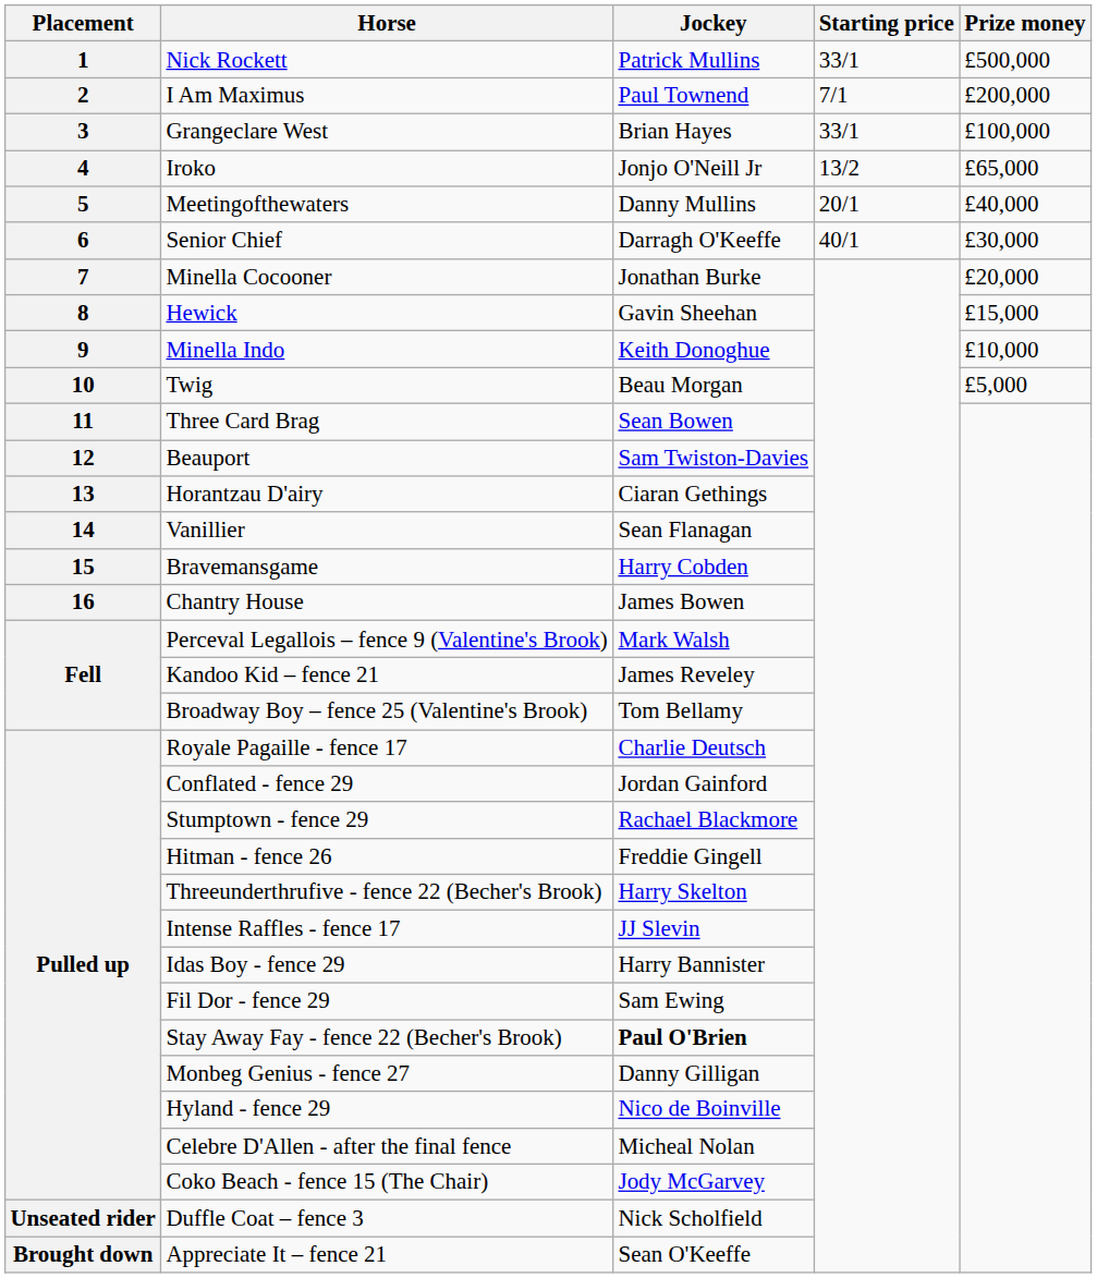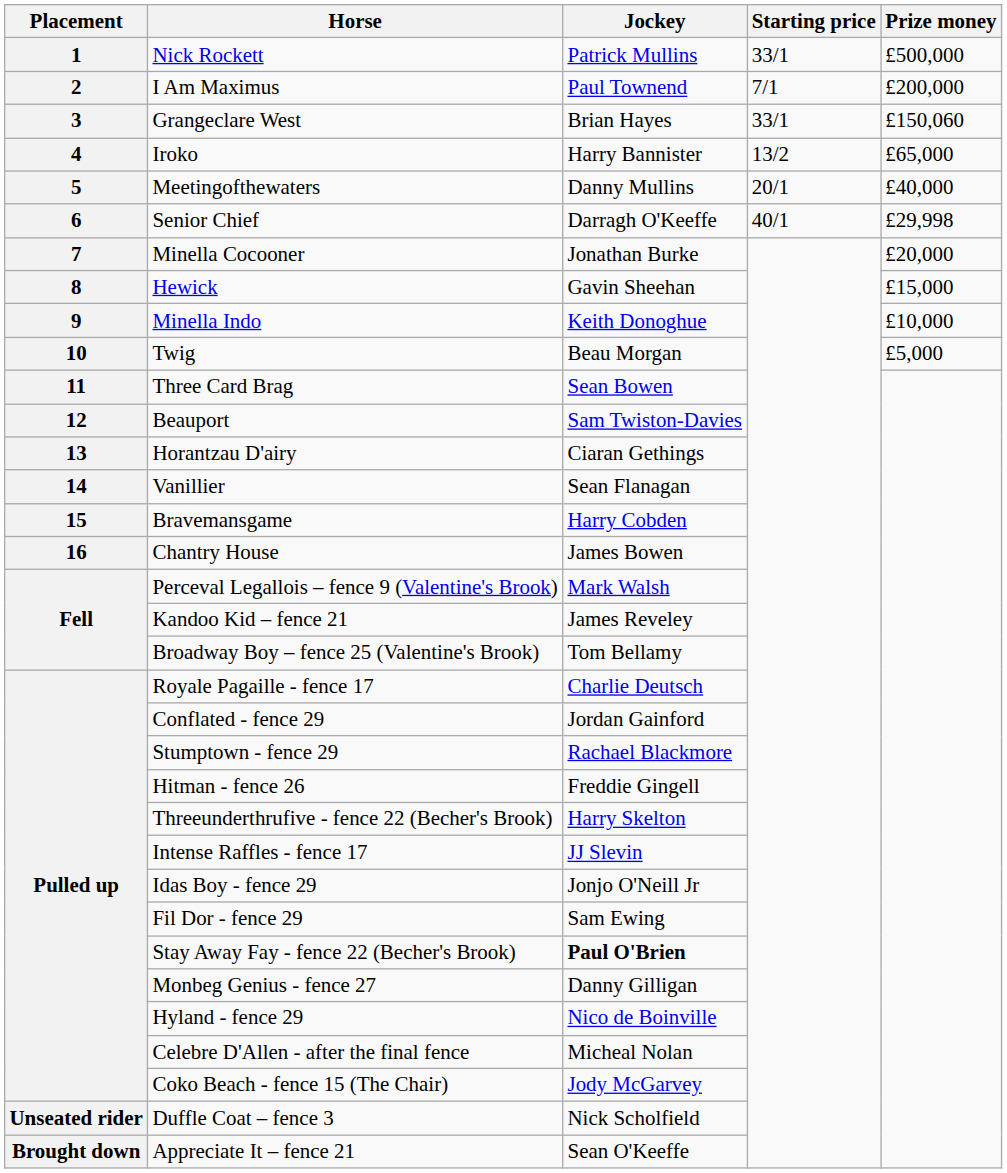 <table class="wikitable">
 <tr>
 <th>Placement</th>
 <th>Horse</th>
 <th>Jockey</th>
 <th>Starting price</th>
 <th>Prize money</th>
 </tr>
 <tr>
 <th>1</th>
 <td><a href='#'>Nick Rockett</a></td>
 <td><a href='#'>Patrick Mullins</a></td>
 <td>33/1</td>
 <td>£500,000</td>
 </tr>
 <tr>
 <th>2</th>
 <td>I Am Maximus</td>
 <td><a href='#'>Paul Townend</a></td>
 <td>7/1</td>
 <td>£200,000</td>
 </tr>
 <tr>
 <th>3</th>
 <td>Grangeclare West</td>
 <td>Brian Hayes</td>
 <td>33/1</td>
-<td>£100,000</td>
+<td>£150,060</td>
 </tr>
 <tr>
 <th>4</th>
 <td>Iroko</td>
-<td>Jonjo O'Neill Jr</td>
+<td>Harry Bannister</td>
 <td>13/2</td>
 <td>£65,000</td>
 </tr>
 <tr>
 <th>5</th>
 <td>Meetingofthewaters</td>
 <td>Danny Mullins</td>
 <td>20/1</td>
 <td>£40,000</td>
 </tr>
 <tr>
 <th>6</th>
 <td>Senior Chief</td>
 <td>Darragh O'Keeffe</td>
 <td>40/1</td>
-<td>£30,000</td>
+<td>£29,998</td>
 </tr>
 <tr>
 <th>7</th>
 <td>Minella Cocooner</td>
 <td>Jonathan Burke</td>
 <td rowspan="28"></td>
 <td>£20,000</td>
 </tr>
 <tr>
 <th>8</th>
 <td><a href='#'>Hewick</a></td>
 <td>Gavin Sheehan</td>
 <td>£15,000</td>
 </tr>
 <tr>
 <th>9</th>
 <td><a href='#'>Minella Indo</a></td>
 <td><a href='#'>Keith Donoghue</a></td>
 <td>£10,000</td>
 </tr>
 <tr>
 <th>10</th>
 <td>Twig</td>
 <td>Beau Morgan</td>
 <td>£5,000</td>
 </tr>
 <tr>
 <th>11</th>
 <td>Three Card Brag</td>
 <td><a href='#'>Sean Bowen</a></td>
 <td rowspan="24"></td>
 </tr>
 <tr>
 <th>12</th>
 <td>Beauport</td>
 <td><a href='#'>Sam Twiston-Davies</a></td>
 </tr>
 <tr>
 <th>13</th>
 <td>Horantzau D'airy</td>
 <td>Ciaran Gethings</td>
 </tr>
 <tr>
 <th>14</th>
 <td>Vanillier</td>
 <td>Sean Flanagan</td>
 </tr>
 <tr>
 <th>15</th>
 <td>Bravemansgame</td>
 <td><a href='#'>Harry Cobden</a></td>
 </tr>
 <tr>
 <th>16</th>
 <td>Chantry House</td>
 <td>James Bowen</td>
 </tr>
 <tr>
 <th rowspan="3">Fell</th>
 <td>Perceval Legallois – fence 9 (<a href='#'>Valentine's Brook</a>)</td>
 <td><a href='#'>Mark Walsh</a></td>
 </tr>
 <tr>
 <td>Kandoo Kid – fence 21</td>
 <td>James Reveley</td>
 </tr>
 <tr>
 <td>Broadway Boy – fence 25 (Valentine's Brook)</td>
 <td>Tom Bellamy</td>
 </tr>
 <tr>
 <th rowspan="13">Pulled up</th>
 <td>Royale Pagaille - fence 17</td>
 <td><a href='#'>Charlie Deutsch</a></td>
 </tr>
 <tr>
 <td>Conflated - fence 29</td>
 <td>Jordan Gainford</td>
 </tr>
 <tr>
 <td>Stumptown - fence 29</td>
 <td><a href='#'>Rachael Blackmore</a></td>
 </tr>
 <tr>
 <td>Hitman - fence 26</td>
 <td>Freddie Gingell</td>
 </tr>
 <tr>
 <td>Threeunderthrufive - fence 22 (Becher's Brook)</td>
 <td><a href='#'>Harry Skelton</a></td>
 </tr>
 <tr>
 <td>Intense Raffles - fence 17</td>
 <td><a href='#'>JJ Slevin</a></td>
 </tr>
 <tr>
 <td>Idas Boy - fence 29</td>
-<td>Harry Bannister</td>
+<td>Jonjo O'Neill Jr</td>
 </tr>
 <tr>
 <td>Fil Dor - fence 29</td>
 <td>Sam Ewing</td>
 </tr>
 <tr>
 <td>Stay Away Fay - fence 22 (Becher's Brook)</td>
 <td><strong>Paul O'Brien</strong></td>
 </tr>
 <tr>
 <td>Monbeg Genius - fence 27</td>
 <td>Danny Gilligan</td>
 </tr>
 <tr>
 <td>Hyland - fence 29</td>
 <td><a href='#'>Nico de Boinville</a></td>
 </tr>
 <tr>
 <td>Celebre D'Allen - after the final fence</td>
 <td>Micheal Nolan</td>
 </tr>
 <tr>
 <td>Coko Beach - fence 15 (The Chair)</td>
 <td><a href='#'>Jody McGarvey</a></td>
 </tr>
 <tr>
 <th>Unseated rider</th>
 <td>Duffle Coat – fence 3</td>
 <td>Nick Scholfield</td>
 </tr>
 <tr>
 <th>Brought down</th>
 <td>Appreciate It – fence 21</td>
 <td>Sean O'Keeffe</td>
 </tr>
 </table>
